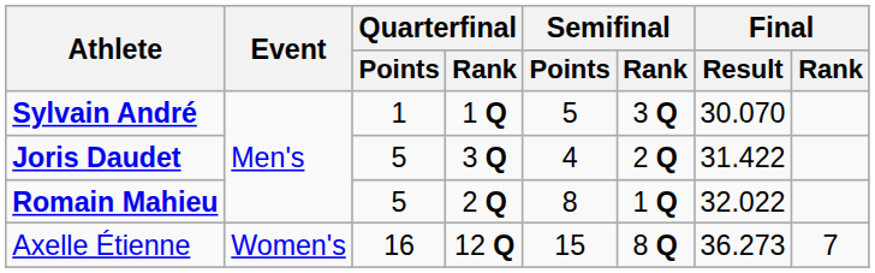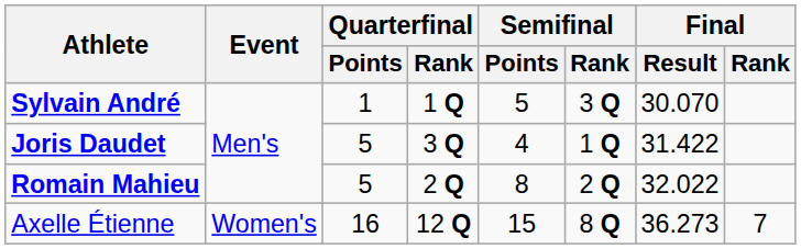 <table class="wikitable" style="font-size:90%;">
 <tr>
 <th rowspan=2>Athlete</th>
 <th rowspan=2>Event</th>
 <th colspan=2>Quarterfinal</th>
 <th colspan=2>Semifinal</th>
 <th colspan=2>Final</th>
 </tr>
 <tr style="font-size:95%">
 <th>Points</th>
 <th>Rank</th>
 <th>Points</th>
 <th>Rank</th>
 <th>Result</th>
 <th>Rank</th>
 </tr>
 <tr align=center>
 <td align=left><strong><a href='#'>Sylvain André</a></strong></td>
 <td align=left rowspan=3><a href='#'>Men's</a></td>
 <td>1</td>
 <td>1 <strong>Q</strong></td>
 <td>5</td>
 <td>3 <strong>Q</strong></td>
 <td>30.070</td>
 <td></td>
 </tr>
 <tr align=center>
 <td align=left><strong><a href='#'>Joris Daudet</a></strong></td>
 <td>5</td>
 <td>3 <strong>Q</strong></td>
 <td>4</td>
-<td>2 <strong>Q</strong></td>
+<td>1 <strong>Q</strong></td>
 <td>31.422</td>
 <td></td>
 </tr>
 <tr align=center>
 <td align=left><strong><a href='#'>Romain Mahieu</a></strong></td>
 <td>5</td>
 <td>2 <strong>Q</strong></td>
 <td>8</td>
-<td>1 <strong>Q</strong></td>
+<td>2 <strong>Q</strong></td>
 <td>32.022</td>
 <td></td>
 </tr>
 <tr align=center>
 <td align=left><a href='#'>Axelle Étienne</a></td>
 <td align=left><a href='#'>Women's</a></td>
 <td>16</td>
 <td>12 <strong>Q</strong></td>
 <td>15</td>
 <td>8 <strong>Q</strong></td>
 <td>36.273</td>
 <td>7</td>
 </tr>
 </table>
